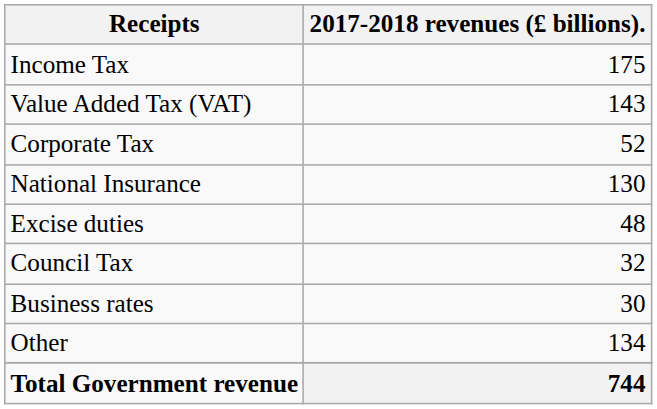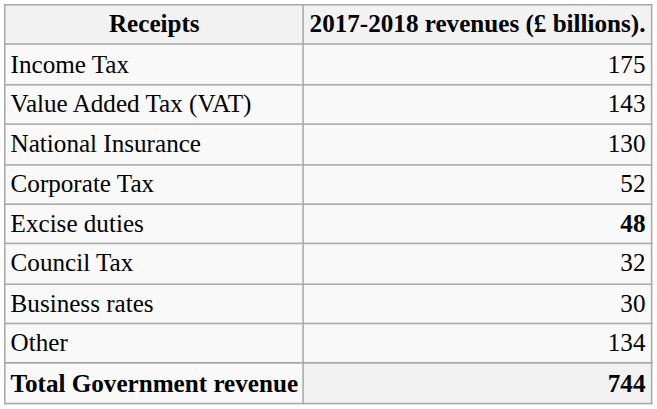 <table class="wikitable sortable">
 <tr>
 <th>Receipts</th>
 <th style="text-align: right">2017-2018 revenues (£ billions).</th>
 </tr>
 <tr>
 <td>Income Tax</td>
 <td style="text-align: right">175</td>
 </tr>
 <tr>
 <td>Value Added Tax (VAT)</td>
 <td style="text-align: right">143</td>
 </tr>
 <tr>
+<td>National Insurance</td>
+<td style="text-align: right">130</td>
+</tr>
+<tr>
 <td>Corporate Tax</td>
 <td style="text-align: right">52</td>
 </tr>
 <tr>
-<td>National Insurance</td>
-<td style="text-align: right">130</td>
-</tr>
-<tr>
 <td>Excise duties</td>
-<td style="text-align: right">48</td>
+<td style="text-align: right"><strong>48</strong></td>
 </tr>
 <tr>
 <td>Council Tax</td>
 <td style="text-align: right">32</td>
 </tr>
 <tr>
 <td>Business rates</td>
 <td style="text-align: right">30</td>
 </tr>
 <tr>
 <td>Other</td>
 <td style="text-align: right">134</td>
 </tr>
 <tr>
 </tr>
 <tr class="sortbottom">
 <td style="text-align: left"><strong>Total Government revenue</strong></td>
 <th style="text-align: right">744</th>
 </tr>
 </table>
